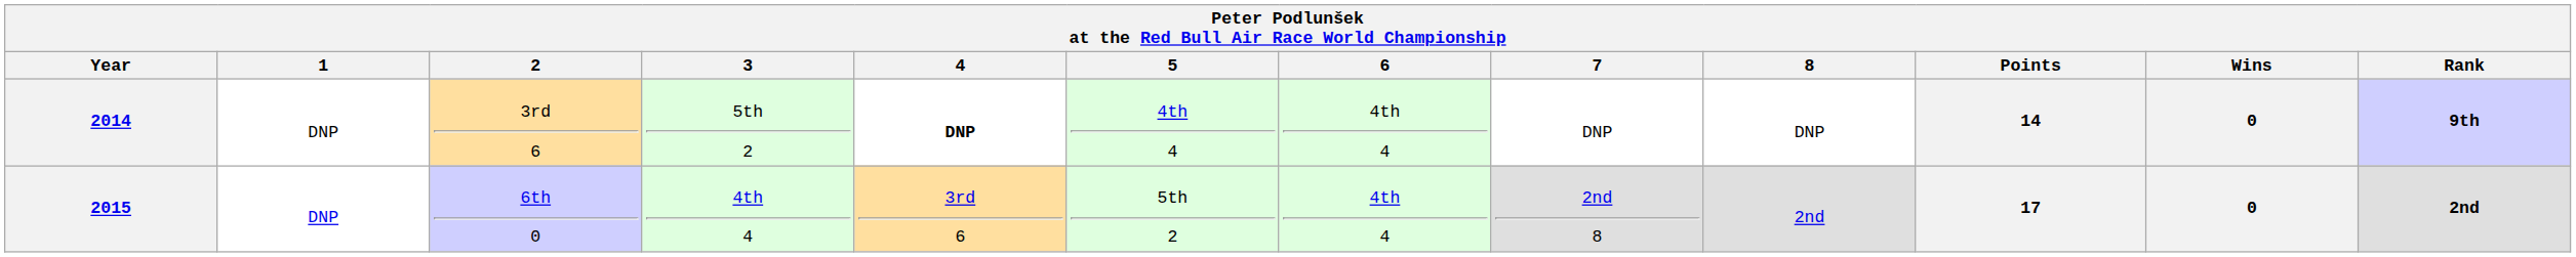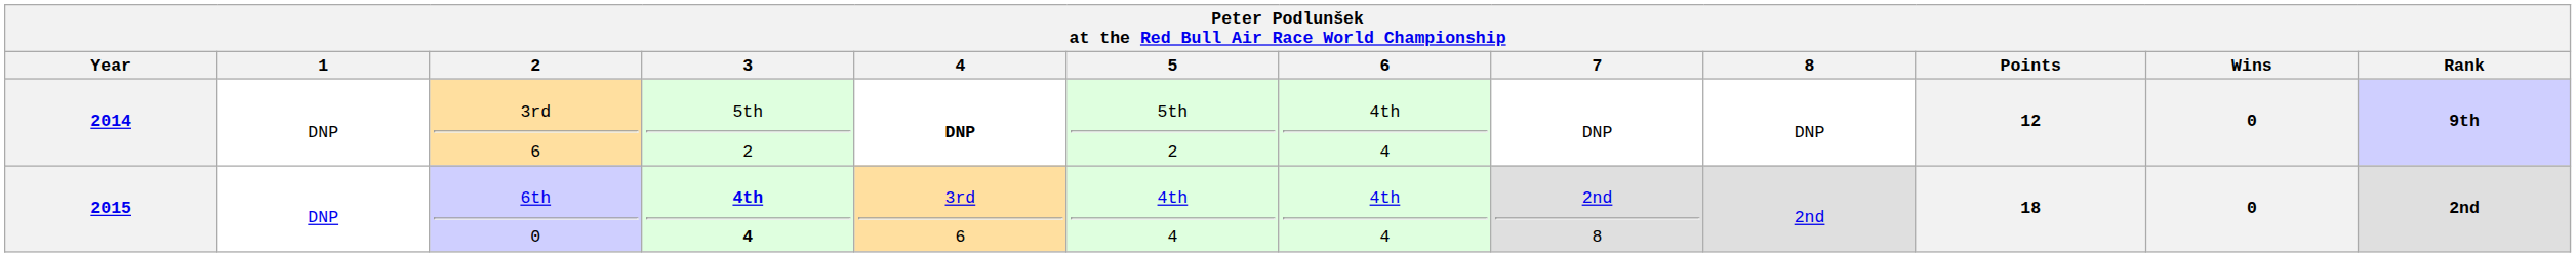 <table class="wikitable" style="clear:both;">
 <tr>
 <th colspan=12 align=center> Peter Podlunšek<br>at the <a href='#'>Red Bull Air Race World Championship</a></th>
 </tr>
 <tr>
 <th width="2%">Year</th>
 <th width="2%">1</th>
 <th width="2%">2</th>
 <th width="2%">3</th>
 <th width="2%">4</th>
 <th width="2%">5</th>
 <th width="2%">6</th>
 <th width="2%">7</th>
 <th width="2%">8</th>
 <th width="2%">Points</th>
 <th width="2%">Wins</th>
 <th width="2%">Rank</th>
 </tr>
 <tr align=center>
 <th><a href='#'>2014</a></th>
 <td style="background:#FFFFFF;"><br>DNP</td>
 <td style="background:#ffdf9f;"><br>3rd<hr>6</td>
 <td style="background:#dfffdf;"><br>5th<hr>2</td>
 <td style="background:#FFFFFF;"><strong><br>DNP</strong></td>
-<td style="background:#dfffdf;"><br><a href='#'>4th</a><hr>4</td>
+<td style="background:#dfffdf;"><br>5th<hr>2</td>
 <td style="background:#dfffdf;"><br>4th<hr>4</td>
 <td style="background:#FFFFFF;"><br>DNP</td>
 <td style="background:#FFFFFF;"><br>DNP</td>
-<th>14</th>
+<th>12</th>
 <th>0</th>
 <th style="background:#cfcfff;">9th</th>
 </tr>
 <tr align=center>
 <th><a href='#'>2015</a></th>
 <td style="background:#FFFFFF;"><br><a href='#'>DNP</a></td>
 <td style="background:#cfcfff;"><br><a href='#'>6th</a><hr>0</td>
+<td style="background:#dfffdf;"><strong><br><a href='#'>4th</a><hr>4</strong></td>
+<td style="background:#ffdf9f;"><br><a href='#'>3rd</a><hr>6</td>
 <td style="background:#dfffdf;"><br><a href='#'>4th</a><hr>4</td>
-<td style="background:#ffdf9f;"><br><a href='#'>3rd</a><hr>6</td>
-<td style="background:#dfffdf;"><br>5th<hr>2</td>
 <td style="background:#dfffdf;"><br><a href='#'>4th</a><hr>4</td>
 <td style="background:#dfdfdf;"><br><a href='#'>2nd</a><hr>8</td>
 <td style="background:#dfdfdf;"><br><a href='#'>2nd</a></td>
-<th>17</th>
+<th>18</th>
 <th>0</th>
 <th style="background:#dfdfdf;">2nd</th>
 </tr>
 </table>
